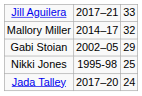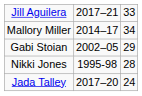 <table class="wikitable" style="text-align: center;">
 <tr>
 <td><a href='#'>Jill Aguilera</a></td>
 <td>2017–21</td>
 <td>33</td>
 </tr>
 <tr>
 <td>Mallory Miller</td>
 <td>2014–17</td>
-<td>32</td>
+<td>34</td>
 </tr>
 <tr>
 <td>Gabi Stoian</td>
 <td>2002–05</td>
 <td>29</td>
 </tr>
 <tr>
 <td>Nikki Jones</td>
 <td>1995-98</td>
-<td>25</td>
+<td>28</td>
 </tr>
 <tr>
 <td><a href='#'>Jada Talley</a></td>
 <td>2017–20</td>
 <td>24</td>
 </tr>
 </table>
